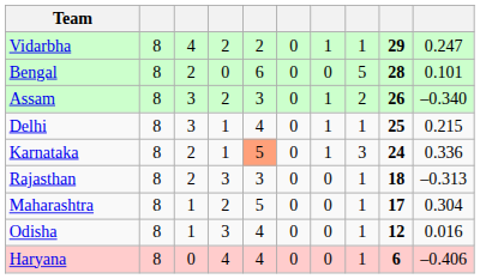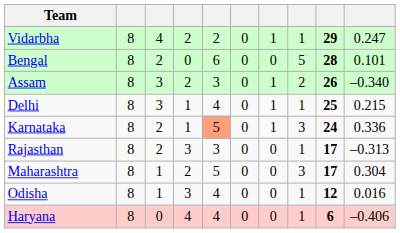 <table class="wikitable" style="text-align:center">
 <tr>
 <th style="width:120px">Team</th>
 <th style="width:25px"></th>
 <th style="width:25px"></th>
 <th style="width:25px"></th>
 <th style="width:25px"></th>
 <th style="width:25px"></th>
 <th style="width:25px; color:blue"></th>
 <th style="width:25px; color:blue"></th>
 <th style="width:25px"></th>
 <th style="width:50px"></th>
 </tr>
 <tr style="background:#cfc;">
 <td style="text-align:left"><a href='#'>Vidarbha</a></td>
 <td>8</td>
 <td>4</td>
 <td>2</td>
 <td>2</td>
 <td>0</td>
 <td>1</td>
 <td>1</td>
 <td><strong>29</strong></td>
 <td>0.247</td>
 </tr>
 <tr style="background:#cfc;">
 <td style="text-align:left"><a href='#'>Bengal</a></td>
 <td>8</td>
 <td>2</td>
 <td>0</td>
 <td>6</td>
 <td>0</td>
 <td>0</td>
 <td>5</td>
 <td><strong>28</strong></td>
 <td>0.101</td>
 </tr>
 <tr style="background:#cfc;">
 <td style="text-align:left"><a href='#'>Assam</a></td>
 <td>8</td>
 <td>3</td>
 <td>2</td>
 <td>3</td>
 <td>0</td>
 <td>1</td>
 <td>2</td>
 <td><strong>26</strong></td>
 <td>–0.340</td>
 </tr>
 <tr>
 <td style="text-align:left;"><a href='#'>Delhi</a></td>
 <td>8</td>
 <td>3</td>
 <td>1</td>
 <td>4</td>
 <td>0</td>
 <td>1</td>
 <td>1</td>
 <td><strong>25</strong></td>
 <td>0.215</td>
 </tr>
 <tr>
 <td style="text-align:left"><a href='#'>Karnataka</a></td>
 <td>8</td>
 <td>2</td>
 <td>1</td>
 <td style="background: lightsalmon;">5</td>
 <td>0</td>
 <td>1</td>
 <td>3</td>
 <td><strong>24</strong></td>
 <td>0.336</td>
 </tr>
 <tr>
 <td style="text-align:left"><a href='#'>Rajasthan</a></td>
 <td>8</td>
 <td>2</td>
 <td>3</td>
 <td>3</td>
 <td>0</td>
 <td>0</td>
 <td>1</td>
-<td><strong>18</strong></td>
+<td><strong>17</strong></td>
 <td>–0.313</td>
 </tr>
 <tr>
 <td style="text-align:left"><a href='#'>Maharashtra</a></td>
 <td>8</td>
 <td>1</td>
 <td>2</td>
 <td>5</td>
 <td>0</td>
 <td>0</td>
-<td>1</td>
+<td>3</td>
 <td><strong>17</strong></td>
 <td>0.304</td>
 </tr>
 <tr>
 <td style="text-align:left"><a href='#'>Odisha</a></td>
 <td>8</td>
 <td>1</td>
 <td>3</td>
 <td>4</td>
 <td>0</td>
 <td>0</td>
 <td>1</td>
 <td><strong>12</strong></td>
 <td>0.016</td>
 </tr>
 <tr style="background:#fcc;">
 <td style="text-align:left"><a href='#'>Haryana</a></td>
 <td>8</td>
 <td>0</td>
 <td>4</td>
 <td>4</td>
 <td>0</td>
 <td>0</td>
 <td>1</td>
 <td><strong>6</strong></td>
 <td>–0.406</td>
 </tr>
 </table>
